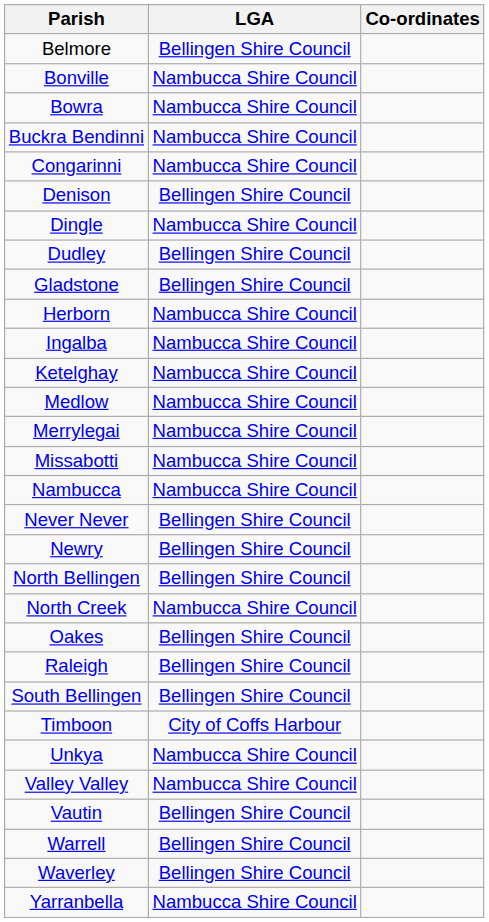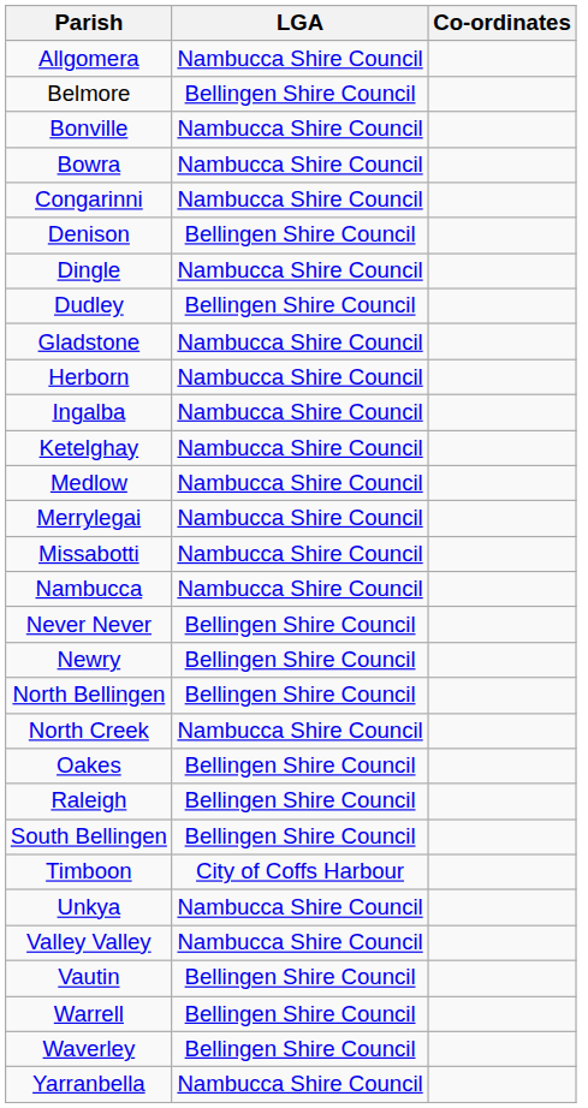 <table class="wikitable" style="text-align:center">
 <tr>
 <th>Parish</th>
 <th>LGA</th>
 <th>Co-ordinates</th>
+</tr>
+<tr>
+<td><a href='#'>Allgomera</a></td>
+<td><a href='#'>Nambucca Shire Council</a></td>
+<td></td>
 </tr>
 <tr>
 <td>Belmore</td>
 <td><a href='#'>Bellingen Shire Council</a></td>
 <td></td>
 </tr>
 <tr>
 <td><a href='#'>Bonville</a></td>
 <td><a href='#'>Nambucca Shire Council</a></td>
 <td></td>
 </tr>
 <tr>
 <td><a href='#'>Bowra</a></td>
-<td><a href='#'>Nambucca Shire Council</a></td>
-<td></td>
-</tr>
-<tr>
-<td><a href='#'>Buckra Bendinni</a></td>
 <td><a href='#'>Nambucca Shire Council</a></td>
 <td></td>
 </tr>
 <tr>
 <td><a href='#'>Congarinni</a></td>
 <td><a href='#'>Nambucca Shire Council</a></td>
 <td></td>
 </tr>
 <tr>
 <td><a href='#'>Denison</a></td>
 <td><a href='#'>Bellingen Shire Council</a></td>
 <td></td>
 </tr>
 <tr>
 <td><a href='#'>Dingle</a></td>
 <td><a href='#'>Nambucca Shire Council</a></td>
 <td></td>
 </tr>
 <tr>
 <td><a href='#'>Dudley</a></td>
 <td><a href='#'>Bellingen Shire Council</a></td>
 <td></td>
 </tr>
 <tr>
 <td><a href='#'>Gladstone</a></td>
-<td><a href='#'>Bellingen Shire Council</a></td>
+<td><a href='#'>Nambucca Shire Council</a></td>
 <td></td>
 </tr>
 <tr>
 <td><a href='#'>Herborn</a></td>
 <td><a href='#'>Nambucca Shire Council</a></td>
 <td></td>
 </tr>
 <tr>
 <td><a href='#'>Ingalba</a></td>
 <td><a href='#'>Nambucca Shire Council</a></td>
 <td></td>
 </tr>
 <tr>
 <td><a href='#'>Ketelghay</a></td>
 <td><a href='#'>Nambucca Shire Council</a></td>
 <td></td>
 </tr>
 <tr>
 <td><a href='#'>Medlow</a></td>
 <td><a href='#'>Nambucca Shire Council</a></td>
 <td></td>
 </tr>
 <tr>
 <td><a href='#'>Merrylegai</a></td>
 <td><a href='#'>Nambucca Shire Council</a></td>
 <td></td>
 </tr>
 <tr>
 <td><a href='#'>Missabotti</a></td>
 <td><a href='#'>Nambucca Shire Council</a></td>
 <td></td>
 </tr>
 <tr>
 <td><a href='#'>Nambucca</a></td>
 <td><a href='#'>Nambucca Shire Council</a></td>
 <td></td>
 </tr>
 <tr>
 <td><a href='#'>Never Never</a></td>
 <td><a href='#'>Bellingen Shire Council</a></td>
 <td></td>
 </tr>
 <tr>
 <td><a href='#'>Newry</a></td>
 <td><a href='#'>Bellingen Shire Council</a></td>
 <td></td>
 </tr>
 <tr>
 <td><a href='#'>North Bellingen</a></td>
 <td><a href='#'>Bellingen Shire Council</a></td>
 <td></td>
 </tr>
 <tr>
 <td><a href='#'>North Creek</a></td>
 <td><a href='#'>Nambucca Shire Council</a></td>
 <td></td>
 </tr>
 <tr>
 <td><a href='#'>Oakes</a></td>
 <td><a href='#'>Bellingen Shire Council</a></td>
 <td></td>
 </tr>
 <tr>
 <td><a href='#'>Raleigh</a></td>
 <td><a href='#'>Bellingen Shire Council</a></td>
 <td></td>
 </tr>
 <tr>
 <td><a href='#'>South Bellingen</a></td>
 <td><a href='#'>Bellingen Shire Council</a></td>
 <td></td>
 </tr>
 <tr>
 <td><a href='#'>Timboon</a></td>
 <td><a href='#'>City of Coffs Harbour</a></td>
 <td></td>
 </tr>
 <tr>
 <td><a href='#'>Unkya</a></td>
 <td><a href='#'>Nambucca Shire Council</a></td>
 <td></td>
 </tr>
 <tr>
 <td><a href='#'>Valley Valley</a></td>
 <td><a href='#'>Nambucca Shire Council</a></td>
 <td></td>
 </tr>
 <tr>
 <td><a href='#'>Vautin</a></td>
 <td><a href='#'>Bellingen Shire Council</a></td>
 <td></td>
 </tr>
 <tr>
 <td><a href='#'>Warrell</a></td>
 <td><a href='#'>Bellingen Shire Council</a></td>
 <td></td>
 </tr>
 <tr>
 <td><a href='#'>Waverley</a></td>
 <td><a href='#'>Bellingen Shire Council</a></td>
 <td></td>
 </tr>
 <tr>
 <td><a href='#'>Yarranbella</a></td>
 <td><a href='#'>Nambucca Shire Council</a></td>
 <td></td>
 </tr>
 </table>
